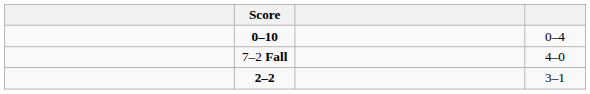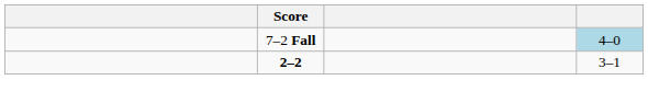 <table class="wikitable" style="text-align: center; ">
 <tr>
 <th align="right" width="270"></th>
 <th width="65">Score</th>
 <th align="left" width="270"></th>
 <th width="65"></th>
 </tr>
 <tr>
-<td align="left"></td>
-<td><strong>0–10</strong></td>
-<td align="left"><strong></strong></td>
-<td>0–4 <strong></strong></td>
-</tr>
-<tr>
 <td align="left"><strong></strong></td>
 <td>7–2 <strong>Fall</strong></td>
 <td align="left"></td>
-<td>4–0 <strong></strong></td>
+<td style="background: lightblue;">4–0 <strong></strong></td>
 </tr>
 <tr>
 <td align="left"><strong></strong></td>
 <td><strong>2–2</strong></td>
 <td align="left"></td>
 <td>3–1 <strong></strong></td>
 </tr>
 </table>
